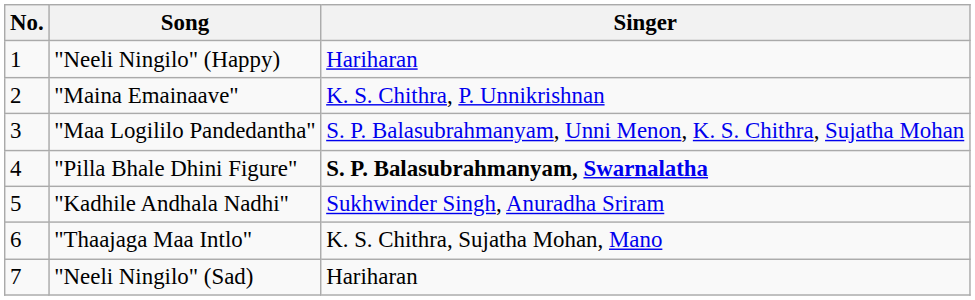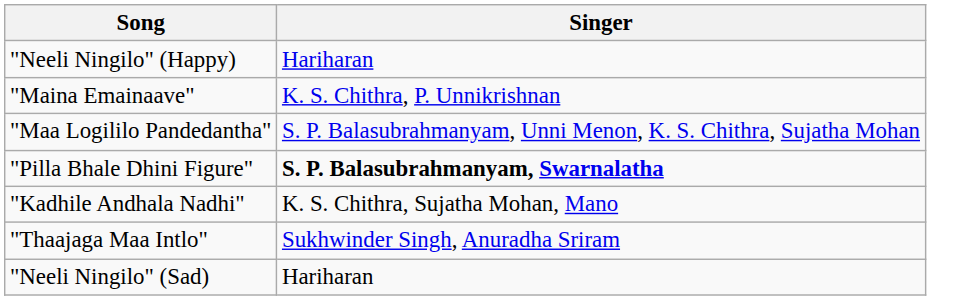 <table class="wikitable">
 <tr>
-<th>No.</th>
 <th>Song</th>
 <th>Singer</th>
 </tr>
 <tr>
-<td>1</td>
 <td>"Neeli Ningilo" (Happy)</td>
 <td><a href='#'>Hariharan</a></td>
 </tr>
 <tr>
-<td>2</td>
 <td>"Maina Emainaave"</td>
 <td><a href='#'>K. S. Chithra</a>, <a href='#'>P. Unnikrishnan</a></td>
 </tr>
 <tr>
-<td>3</td>
 <td>"Maa Logililo Pandedantha"</td>
 <td><a href='#'>S. P. Balasubrahmanyam</a>, <a href='#'>Unni Menon</a>, <a href='#'>K. S. Chithra</a>, <a href='#'>Sujatha Mohan</a></td>
 </tr>
 <tr>
-<td>4</td>
 <td>"Pilla Bhale Dhini Figure"</td>
 <td><strong>S. P. Balasubrahmanyam, <a href='#'>Swarnalatha</a></strong></td>
 </tr>
 <tr>
-<td>5</td>
 <td>"Kadhile Andhala Nadhi"</td>
+<td>K. S. Chithra, Sujatha Mohan, <a href='#'>Mano</a></td>
+</tr>
+<tr>
+<td>"Thaajaga Maa Intlo"</td>
 <td><a href='#'>Sukhwinder Singh</a>, <a href='#'>Anuradha Sriram</a></td>
 </tr>
 <tr>
-<td>6</td>
-<td>"Thaajaga Maa Intlo"</td>
-<td>K. S. Chithra, Sujatha Mohan, <a href='#'>Mano</a></td>
-</tr>
-<tr>
-<td>7</td>
 <td>"Neeli Ningilo" (Sad)</td>
 <td>Hariharan</td>
 </tr>
 </table>
